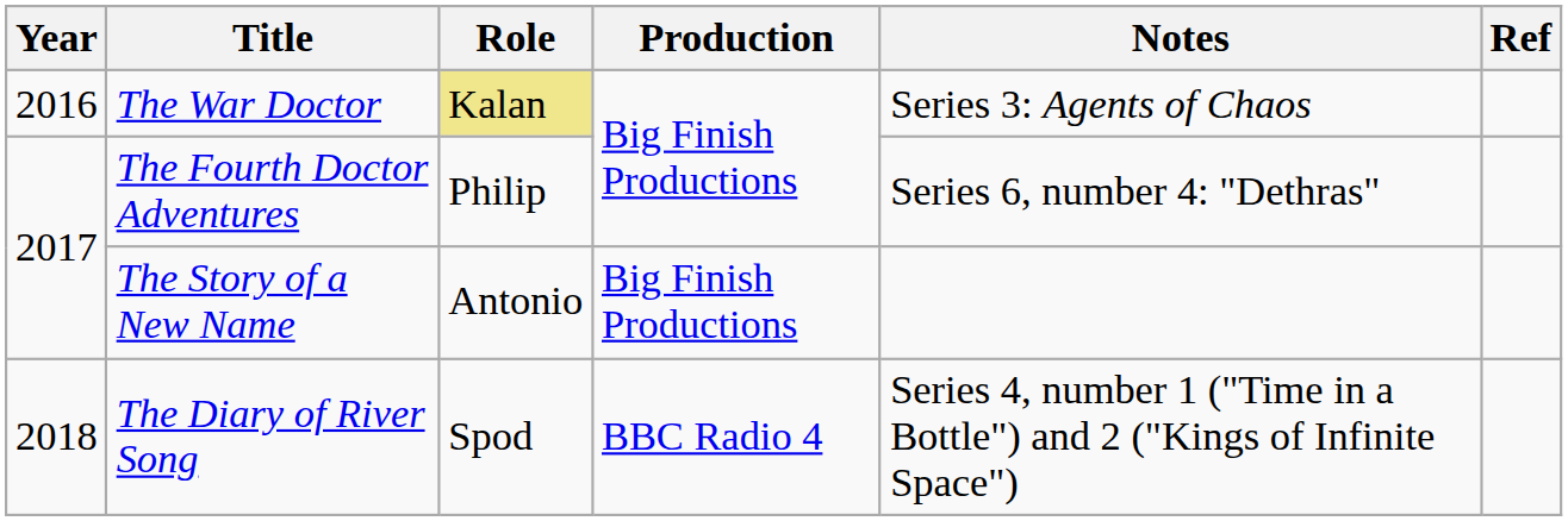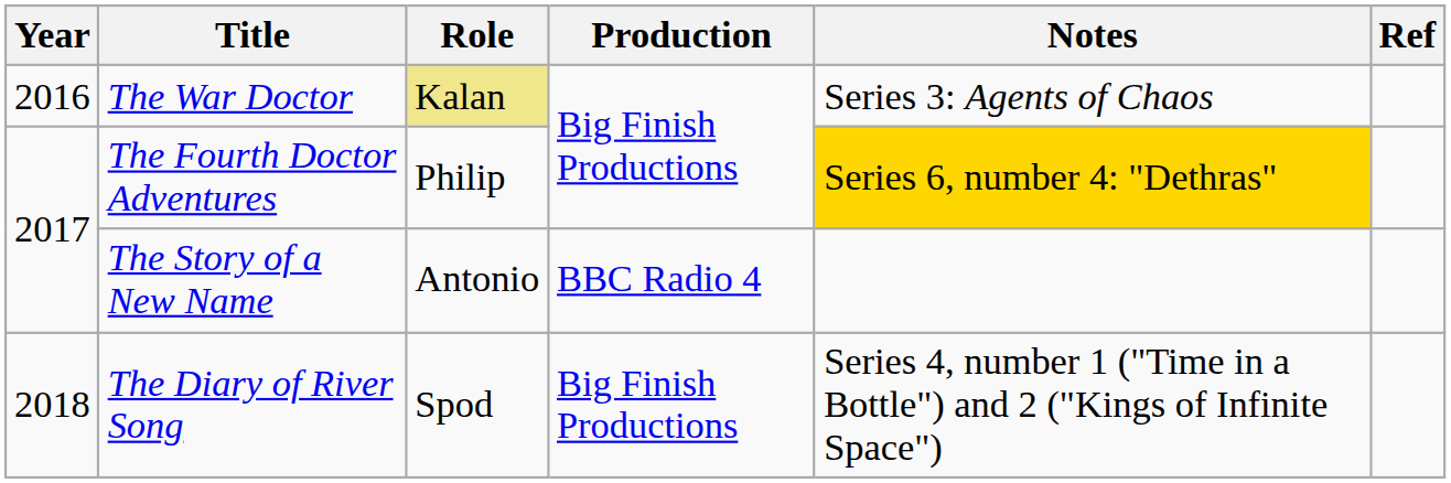 <table class="wikitable">
 <tr>
 <th>Year</th>
 <th>Title</th>
 <th>Role</th>
 <th>Production</th>
 <th class="unsortable">Notes</th>
 <th class="unsortable">Ref</th>
 </tr>
 <tr>
 <td>2016</td>
 <td><em><a href='#'>The War Doctor</a></em></td>
 <td style="background: khaki;">Kalan</td>
 <td rowspan="2"><a href='#'>Big Finish Productions</a></td>
 <td>Series 3: <em>Agents of Chaos</em></td>
 <td></td>
 </tr>
 <tr>
 <td rowspan="2">2017</td>
 <td><em><a href='#'>The Fourth Doctor Adventures</a></em></td>
 <td>Philip</td>
-<td>Series 6, number 4: "Dethras"</td>
+<td style="background: gold;">Series 6, number 4: "Dethras"</td>
 <td></td>
 </tr>
 <tr>
 <td><em><a href='#'>The Story of a New Name</a></em></td>
 <td>Antonio</td>
-<td><a href='#'>Big Finish Productions</a></td>
+<td><a href='#'>BBC Radio 4</a></td>
 <td></td>
 <td></td>
 </tr>
 <tr>
 <td>2018</td>
 <td><em><a href='#'>The Diary of River Song</a></em></td>
 <td>Spod</td>
-<td><a href='#'>BBC Radio 4</a></td>
+<td><a href='#'>Big Finish Productions</a></td>
 <td>Series 4, number 1 ("Time in a Bottle") and 2 ("Kings of Infinite Space")</td>
 <td></td>
 </tr>
 </table>
